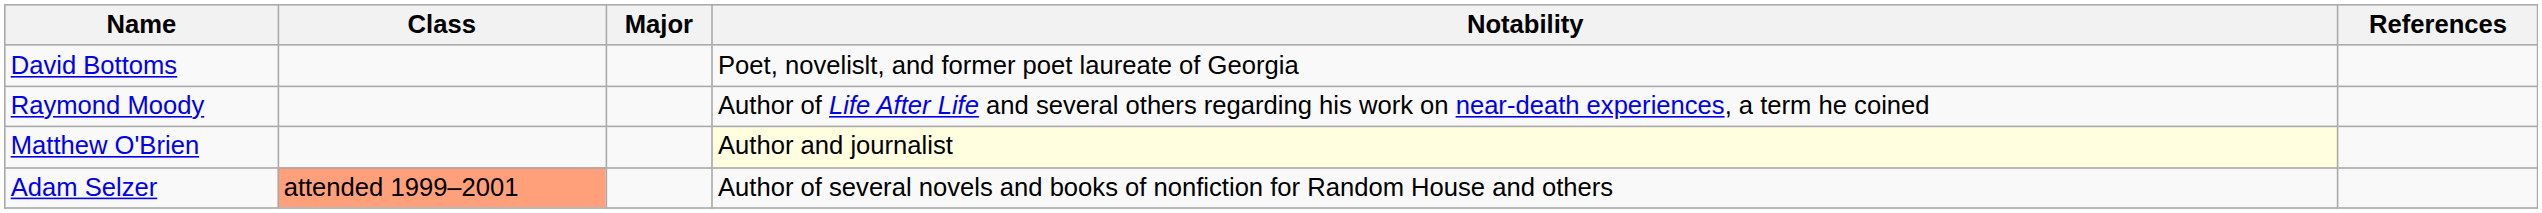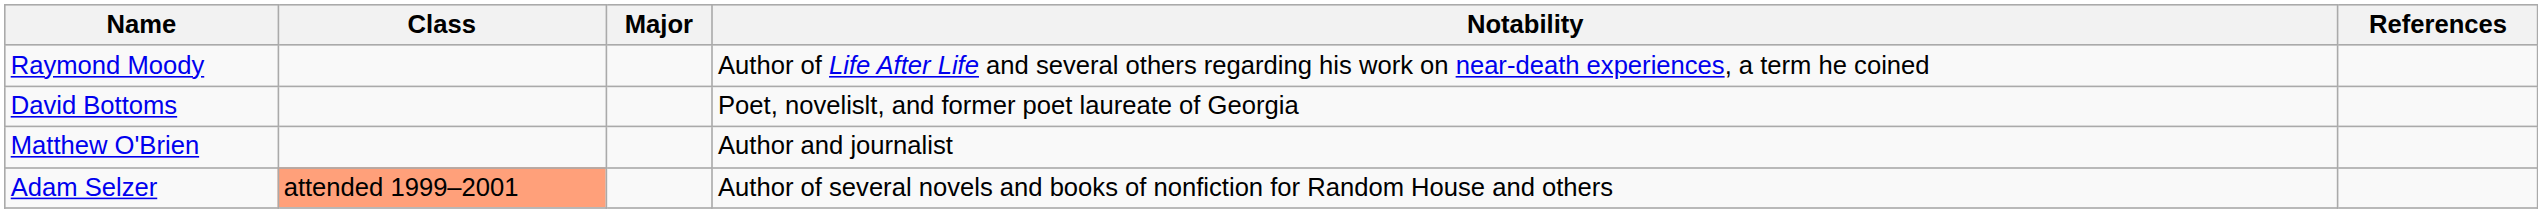 <table class="wikitable sortable" style="width:100%;">
 <tr>
 <th>Name</th>
 <th>Class</th>
 <th>Major</th>
 <th>Notability</th>
 <th>References</th>
 </tr>
 <tr>
+<td><a href='#'>Raymond Moody</a></td>
+<td></td>
+<td></td>
+<td>Author of <em><a href='#'>Life After Life</a></em> and several others regarding his work on <a href='#'>near-death experiences</a>, a term he coined</td>
+<td></td>
+</tr>
+<tr>
 <td><a href='#'>David Bottoms</a></td>
 <td></td>
 <td></td>
 <td>Poet, novelislt, and former poet laureate of Georgia</td>
 <td></td>
 </tr>
 <tr>
-<td><a href='#'>Raymond Moody</a></td>
-<td></td>
-<td></td>
-<td>Author of <em><a href='#'>Life After Life</a></em> and several others regarding his work on <a href='#'>near-death experiences</a>, a term he coined</td>
-<td></td>
-</tr>
-<tr>
 <td><a href='#'>Matthew O'Brien</a></td>
 <td></td>
 <td></td>
-<td style="background: lightyellow;">Author and journalist</td>
+<td>Author and journalist</td>
 <td></td>
 </tr>
 <tr>
 <td><a href='#'>Adam Selzer</a></td>
 <td style="background: lightsalmon;">attended 1999–2001</td>
 <td></td>
 <td>Author of several novels and books of nonfiction for Random House and others</td>
 <td></td>
 </tr>
 </table>
